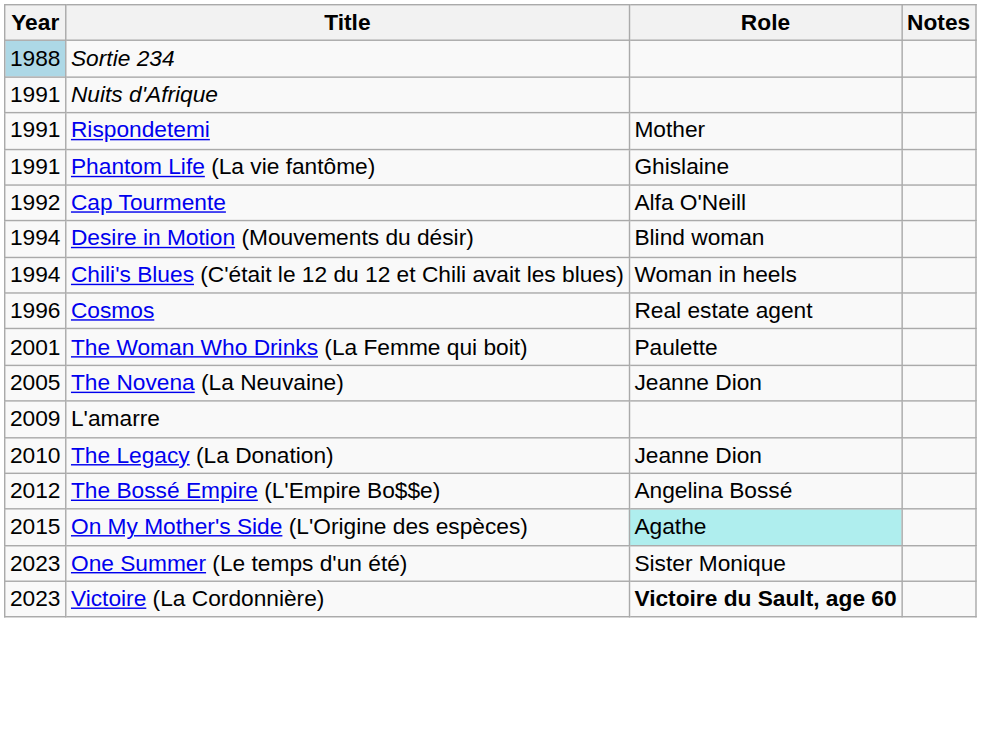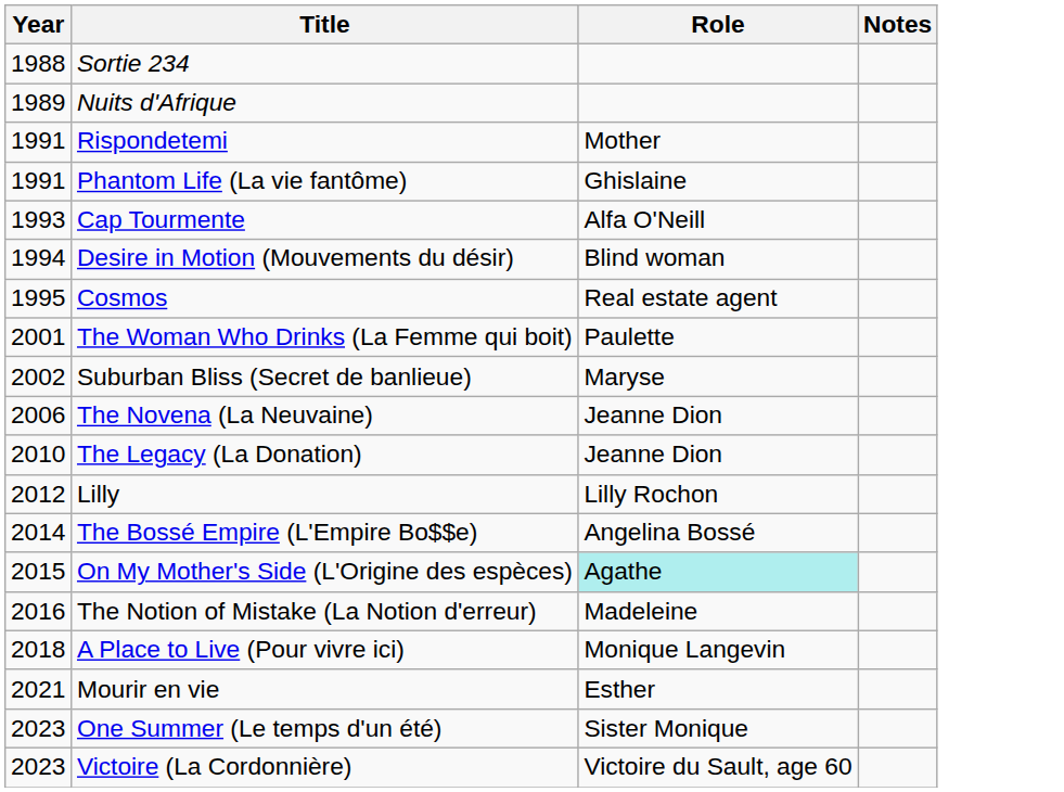 <table class="wikitable">
 <tr>
 <th>Year</th>
 <th>Title</th>
 <th>Role</th>
 <th>Notes</th>
 </tr>
 <tr>
-<td style="background: lightblue;">1988</td>
+<td>1988</td>
 <td><em>Sortie 234</em></td>
 <td></td>
 <td></td>
 </tr>
 <tr>
-<td>1991</td>
+<td>1989</td>
 <td><em>Nuits d'Afrique</td>
 <td></td>
 <td></td>
 </tr>
 <tr>
 <td>1991</td>
 <td></em><a href='#'>Rispondetemi</a><em></td>
 <td>Mother</td>
 <td></td>
 </tr>
 <tr>
 <td>1991</td>
 <td></em><a href='#'>Phantom Life</a> (La vie fantôme)<em></td>
 <td>Ghislaine</td>
 <td></td>
 </tr>
 <tr>
-<td>1992</td>
+<td>1993</td>
 <td></em><a href='#'>Cap Tourmente</a><em></td>
 <td>Alfa O'Neill</td>
 <td></td>
 </tr>
 <tr>
 <td>1994</td>
 <td></em><a href='#'>Desire in Motion</a> (Mouvements du désir)<em></td>
 <td>Blind woman</td>
 <td></td>
 </tr>
 <tr>
-<td>1994</td>
-<td></em><a href='#'>Chili's Blues</a> (C'était le 12 du 12 et Chili avait les blues)<em></td>
-<td>Woman in heels</td>
-<td></td>
-</tr>
-<tr>
-<td>1996</td>
+<td>1995</td>
 <td></em><a href='#'>Cosmos</a><em></td>
 <td>Real estate agent</td>
 <td></td>
 </tr>
 <tr>
 <td>2001</td>
 <td></em><a href='#'>The Woman Who Drinks</a> (La Femme qui boit)<em></td>
 <td>Paulette</td>
 <td></td>
 </tr>
 <tr>
-<td>2005</td>
-<td></em><a href='#'>The Novena</a> (La Neuvaine)<em></td>
-<td>Jeanne Dion</td>
+<td>2002</td>
+<td></em>Suburban Bliss (Secret de banlieue)<em></td>
+<td>Maryse</td>
 <td></td>
 </tr>
 <tr>
-<td>2009</td>
-<td></em>L'amarre<em></td>
-<td></td>
+<td>2006</td>
+<td></em><a href='#'>The Novena</a> (La Neuvaine)<em></td>
+<td>Jeanne Dion</td>
 <td></td>
 </tr>
 <tr>
 <td>2010</td>
 <td></em><a href='#'>The Legacy</a> (La Donation)<em></td>
 <td>Jeanne Dion</td>
 <td></td>
 </tr>
 <tr>
 <td>2012</td>
+<td></em>Lilly<em></td>
+<td>Lilly Rochon</td>
+<td></td>
+</tr>
+<tr>
+<td>2014</td>
 <td></em><a href='#'>The Bossé Empire</a> (L'Empire Bo$$e)<em></td>
 <td>Angelina Bossé</td>
 <td></td>
 </tr>
 <tr>
 <td>2015</td>
 <td></em><a href='#'>On My Mother's Side</a> (L'Origine des espèces)<em></td>
 <td style="background: paleturquoise;">Agathe</td>
 <td></td>
 </tr>
 <tr>
+<td>2016</td>
+<td></em>The Notion of Mistake (La Notion d'erreur)<em></td>
+<td>Madeleine</td>
+<td></td>
+</tr>
+<tr>
+<td>2018</td>
+<td></em><a href='#'>A Place to Live</a> (Pour vivre ici)<em></td>
+<td>Monique Langevin</td>
+<td></td>
+</tr>
+<tr>
+<td>2021</td>
+<td></em>Mourir en vie<em></td>
+<td>Esther</td>
+<td></td>
+</tr>
+<tr>
 <td>2023</td>
 <td></em><a href='#'>One Summer</a> (Le temps d'un été)<em></td>
 <td>Sister Monique</td>
 <td></td>
 </tr>
 <tr>
 <td>2023</td>
 <td></em><a href='#'>Victoire</a> (La Cordonnière)<em></td>
-<td><strong>Victoire du Sault, age 60</strong></td>
+<td>Victoire du Sault, age 60</td>
 <td></td>
 </tr>
 </table>
